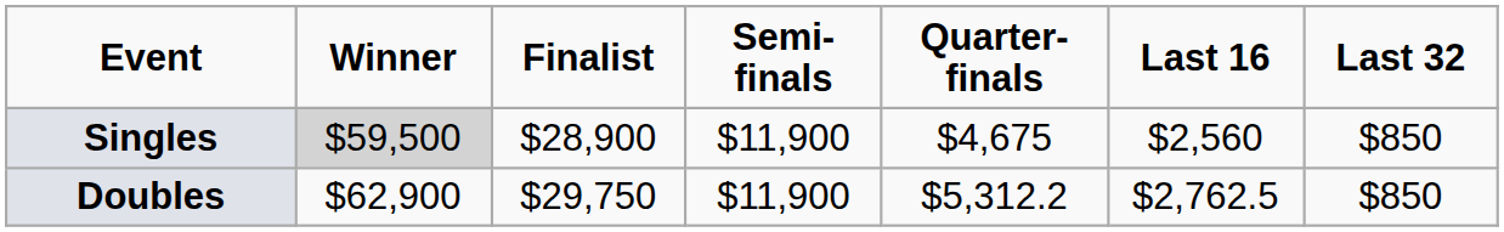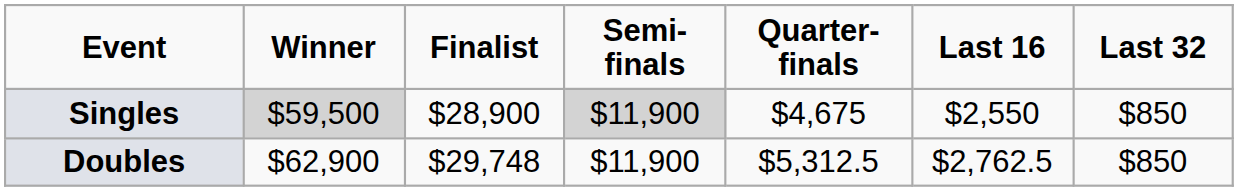 <table class="wikitable" style="font-size:90%; text-align:center">
 <tr>
 <td width="104px"><strong>Event</strong></td>
 <td width="68px"><strong>Winner</strong></td>
 <td width="68px"><strong>Finalist</strong></td>
 <td width="68px"><strong>Semi-finals</strong></td>
 <td width="80px"><strong>Quarter-finals</strong></td>
 <td width="68px"><strong>Last 16</strong></td>
 <td width="68px"><strong>Last 32</strong></td>
 </tr>
 <tr>
 <td bgcolor="#dfe2e9"><strong>Singles</strong></td>
 <td style="background: lightgrey;">$59,500</td>
 <td>$28,900</td>
-<td>$11,900</td>
+<td style="background: lightgrey;">$11,900</td>
 <td>$4,675</td>
-<td>$2,560</td>
+<td>$2,550</td>
 <td>$850</td>
 </tr>
 <tr>
 <td bgcolor="#dfe2e9"><strong>Doubles</strong></td>
 <td>$62,900</td>
-<td>$29,750</td>
+<td>$29,748</td>
 <td>$11,900</td>
-<td>$5,312.2</td>
+<td>$5,312.5</td>
 <td>$2,762.5</td>
 <td>$850</td>
 </tr>
 </table>
